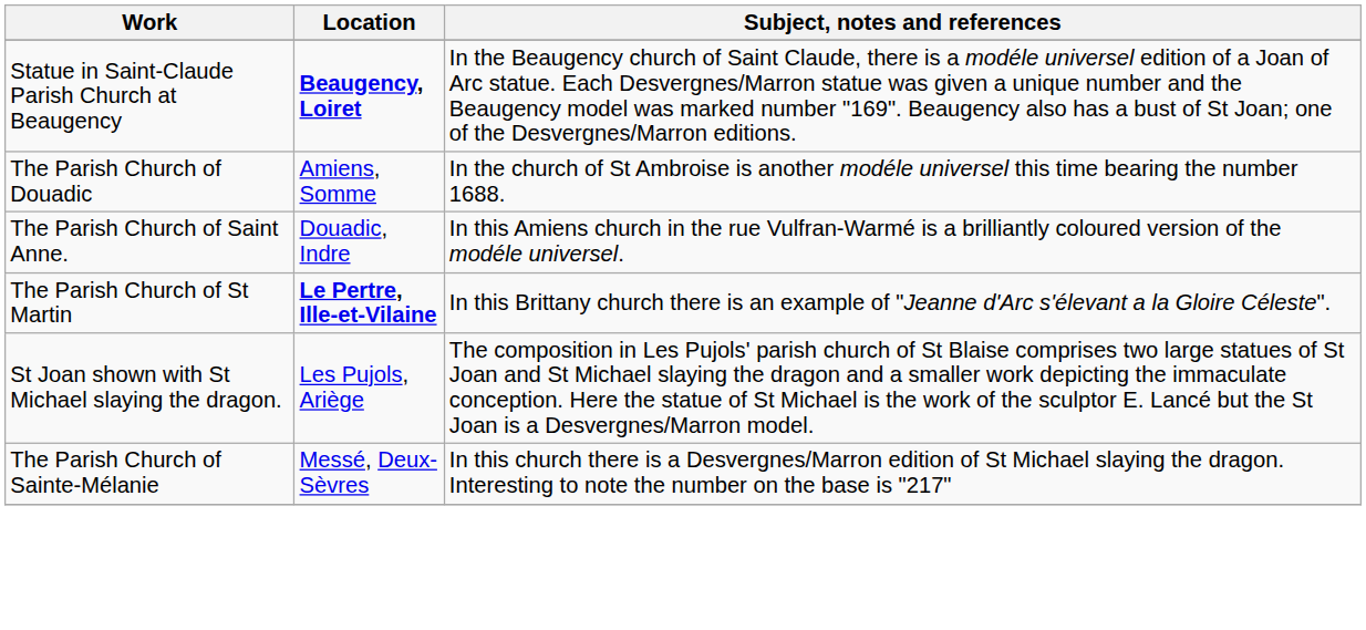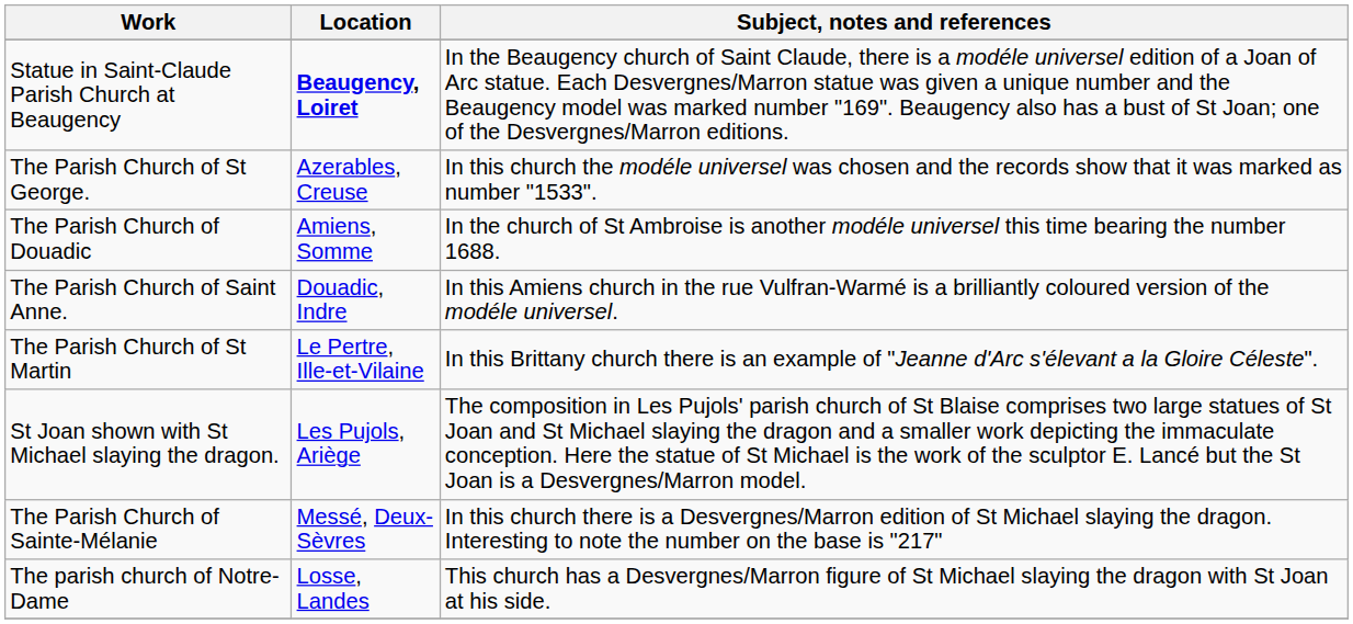 <table class="wikitable sortable">
 <tr>
 <th style="width:200px">Work</th>
 <th style="width:100px">Location</th>
 <th style="width:650px" class="unsortable">Subject, notes and references</th>
 </tr>
 <tr>
 </tr>
 <tr>
 <td>Statue in Saint-Claude Parish Church at Beaugency</td>
 <td><strong><a href='#'>Beaugency</a>, <a href='#'>Loiret</a></strong></td>
 <td>In the Beaugency church of Saint Claude, there is a <em>modéle universel</em> edition of a Joan of Arc statue.  Each Desvergnes/Marron statue was given a unique number and the Beaugency model was marked number "169". Beaugency also has a bust of St Joan; one of the Desvergnes/Marron editions.</td>
 </tr>
 <tr>
+<td>The Parish Church of St George.</td>
+<td><a href='#'>Azerables</a>, <a href='#'>Creuse</a></td>
+<td>In this church the <em>modéle universel</em> was chosen and the records show that it was marked as number "1533".</td>
+</tr>
+<tr>
 <td>The Parish Church of Douadic</td>
 <td><a href='#'>Amiens</a>, <a href='#'>Somme</a></td>
 <td>In the church of St Ambroise is another <em>modéle universel</em> this time bearing the number 1688.</td>
 </tr>
 <tr>
 <td>The Parish Church of Saint Anne.</td>
 <td><a href='#'>Douadic</a>, <a href='#'>Indre</a></td>
 <td>In this Amiens church in the rue Vulfran-Warmé is a brilliantly coloured version of the <em>modéle universel</em>.</td>
 </tr>
 <tr>
 <td>The Parish Church of St Martin</td>
-<td><strong><a href='#'>Le Pertre</a>, <a href='#'>Ille-et-Vilaine</a></strong></td>
+<td><a href='#'>Le Pertre</a>, <a href='#'>Ille-et-Vilaine</a></td>
 <td>In this Brittany church there is an example of "<em>Jeanne d'Arc s'élevant a la Gloire Céleste</em>".</td>
 </tr>
 <tr>
 <td>St Joan shown with St Michael slaying the dragon.</td>
 <td><a href='#'>Les Pujols</a>, <a href='#'>Ariège</a></td>
 <td>The composition in Les Pujols' parish church of St Blaise comprises two large statues of St Joan and St Michael slaying the dragon and a smaller work depicting the immaculate conception. Here the statue of St Michael is the work of the sculptor E. Lancé but the St Joan is a Desvergnes/Marron model.</td>
 </tr>
 <tr>
 <td>The Parish Church of Sainte-Mélanie</td>
 <td><a href='#'>Messé</a>, <a href='#'>Deux-Sèvres</a></td>
 <td>In this church there is a Desvergnes/Marron edition of St Michael slaying the dragon. Interesting to note the number on the base is "217"<br></td>
 </tr>
 <tr>
+<td>The parish church of Notre-Dame</td>
+<td><a href='#'>Losse</a>, <a href='#'>Landes</a></td>
+<td>This church has a Desvergnes/Marron figure of St Michael slaying the dragon with St Joan at his side.</td>
+</tr>
+<tr>
 </tr>
 </table>
